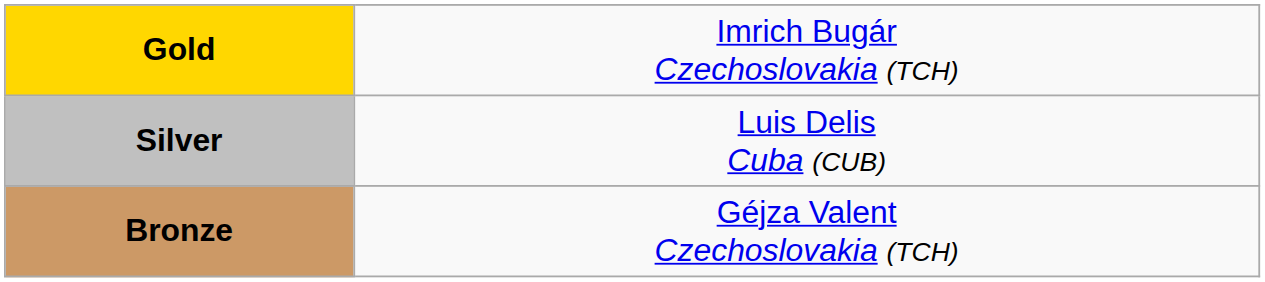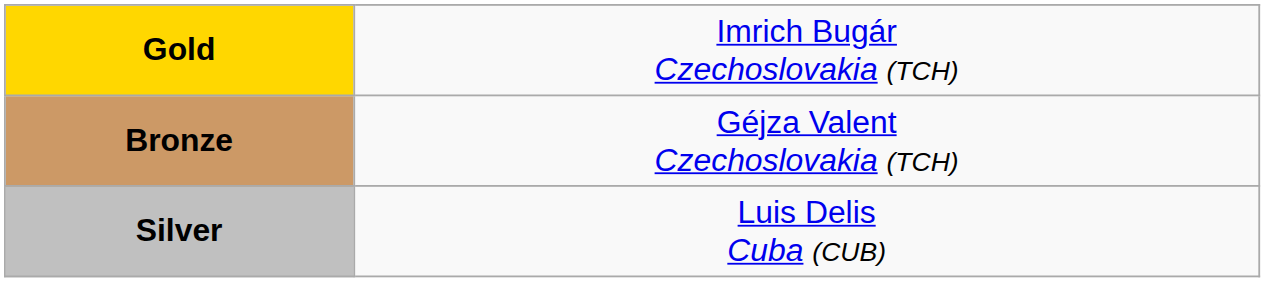 <table class="wikitable" style=" text-align:center; font-size:110%;" width="35%">
 <tr>
 <td bgcolor="gold"><strong>Gold</strong></td>
 <td> <a href='#'>Imrich Bugár</a><br><em><a href='#'>Czechoslovakia</a> <small>(TCH)</small></em></td>
 </tr>
 <tr>
+<td bgcolor="CC9966"><strong>Bronze</strong></td>
+<td> <a href='#'>Géjza Valent</a><br><em><a href='#'>Czechoslovakia</a> <small>(TCH)</small></em></td>
+</tr>
+<tr>
 <td bgcolor="silver"><strong>Silver</strong></td>
 <td> <a href='#'>Luis Delis</a><br><em><a href='#'>Cuba</a> <small>(CUB)</small></em></td>
 </tr>
-<tr>
-<td bgcolor="CC9966"><strong>Bronze</strong></td>
-<td> <a href='#'>Géjza Valent</a><br><em><a href='#'>Czechoslovakia</a> <small>(TCH)</small></em></td>
-</tr>
 </table>
